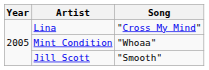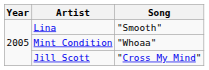 <table class="wikitable">
 <tr>
 <th>Year</th>
 <th>Artist</th>
 <th>Song</th>
 </tr>
 <tr>
 <td rowspan=3 align=center>2005</td>
 <td><a href='#'>Lina</a></td>
-<td>"<a href='#'>Cross My Mind</a>"</td>
+<td>"Smooth"</td>
 </tr>
 <tr>
 <td><a href='#'>Mint Condition</a></td>
 <td>"Whoaa"</td>
 </tr>
 <tr>
 <td><a href='#'>Jill Scott</a></td>
-<td>"Smooth"</td>
+<td>"<a href='#'>Cross My Mind</a>"</td>
 </tr>
 </table>
